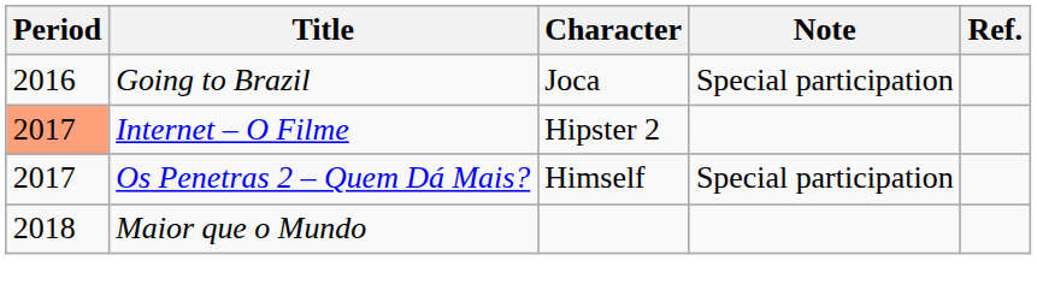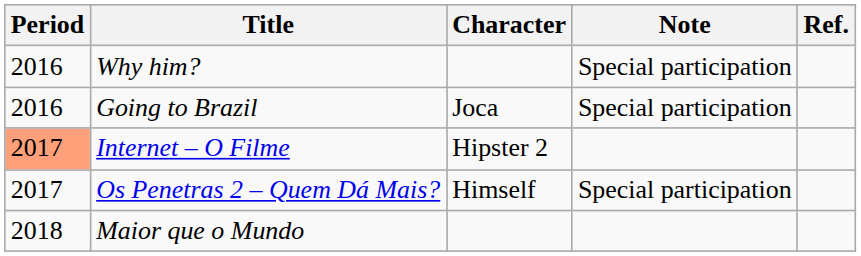 <table class="wikitable">
 <tr>
 <th>Period</th>
 <th>Title</th>
 <th>Character</th>
 <th>Note</th>
 <th>Ref.</th>
+</tr>
+<tr>
+<td>2016</td>
+<td><em>Why him?</em></td>
+<td></td>
+<td>Special participation</td>
+<td></td>
 </tr>
 <tr>
 <td>2016</td>
 <td><em>Going to Brazil</em></td>
 <td>Joca</td>
 <td>Special participation</td>
 <td></td>
 </tr>
 <tr>
 <td style="background: lightsalmon;">2017</td>
 <td><em><a href='#'>Internet – O Filme</a></em></td>
 <td>Hipster 2</td>
 <td></td>
 <td></td>
 </tr>
 <tr>
 <td>2017</td>
 <td><em><a href='#'>Os Penetras 2 – Quem Dá Mais?</a></em></td>
 <td>Himself</td>
 <td>Special participation</td>
 <td></td>
 </tr>
 <tr>
 <td>2018</td>
 <td><em>Maior que o Mundo</em></td>
 <td></td>
 <td></td>
 <td></td>
 </tr>
 </table>
